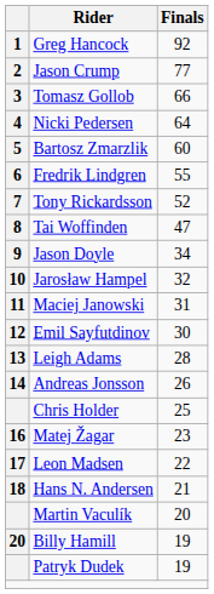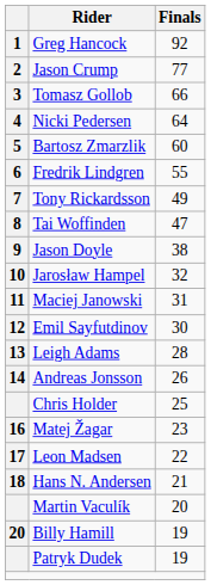 <table class="wikitable" style="text-align:center">
 <tr>
 <th></th>
 <th>Rider</th>
 <th>Finals</th>
 </tr>
 <tr>
 <th>1</th>
 <td align=left> <a href='#'>Greg Hancock</a></td>
 <td>92</td>
 </tr>
 <tr>
 <th>2</th>
 <td align=left> <a href='#'>Jason Crump</a></td>
 <td>77</td>
 </tr>
 <tr>
 <th>3</th>
 <td align=left> <a href='#'>Tomasz Gollob</a></td>
 <td>66</td>
 </tr>
 <tr>
 <th>4</th>
 <td align=left> <a href='#'>Nicki Pedersen</a></td>
 <td>64</td>
 </tr>
 <tr>
 <th>5</th>
 <td align=left> <a href='#'>Bartosz Zmarzlik</a></td>
 <td>60</td>
 </tr>
 <tr>
 <th>6</th>
 <td align=left> <a href='#'>Fredrik Lindgren</a></td>
 <td>55</td>
 </tr>
 <tr>
 <th>7</th>
 <td align=left> <a href='#'>Tony Rickardsson</a></td>
-<td>52</td>
+<td>49</td>
 </tr>
 <tr>
 <th>8</th>
 <td align=left> <a href='#'>Tai Woffinden</a></td>
 <td>47</td>
 </tr>
 <tr>
 <th>9</th>
 <td align=left> <a href='#'>Jason Doyle</a></td>
-<td>34</td>
+<td>38</td>
 </tr>
 <tr>
 <th>10</th>
 <td align=left> <a href='#'>Jarosław Hampel</a></td>
 <td>32</td>
 </tr>
 <tr>
 <th>11</th>
 <td align=left> <a href='#'>Maciej Janowski</a></td>
 <td>31</td>
 </tr>
 <tr>
 <th>12</th>
 <td align=left> <a href='#'>Emil Sayfutdinov</a></td>
 <td>30</td>
 </tr>
 <tr>
 <th>13</th>
 <td align=left> <a href='#'>Leigh Adams</a></td>
 <td>28</td>
 </tr>
 <tr>
 <th>14</th>
 <td align=left> <a href='#'>Andreas Jonsson</a></td>
 <td>26</td>
 </tr>
 <tr>
 <th></th>
 <td align=left> <a href='#'>Chris Holder</a></td>
 <td>25</td>
 </tr>
 <tr>
 <th>16</th>
 <td align=left> <a href='#'>Matej Žagar</a></td>
 <td>23</td>
 </tr>
 <tr>
 <th>17</th>
 <td align=left> <a href='#'>Leon Madsen</a></td>
 <td>22</td>
 </tr>
 <tr>
 <th>18</th>
 <td align=left> <a href='#'>Hans N. Andersen</a></td>
 <td>21</td>
 </tr>
 <tr>
 <th></th>
 <td align=left> <a href='#'>Martin Vaculík</a></td>
 <td>20</td>
 </tr>
 <tr>
 <th>20</th>
 <td align=left> <a href='#'>Billy Hamill</a></td>
 <td>19</td>
 </tr>
 <tr>
 <th></th>
 <td align=left> <a href='#'>Patryk Dudek</a></td>
 <td>19</td>
 </tr>
 <tr>
 <td colspan=4></td>
 </tr>
 </table>
